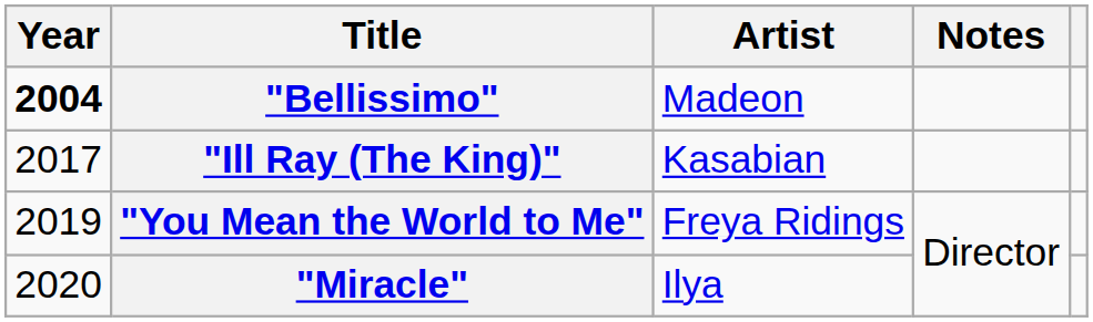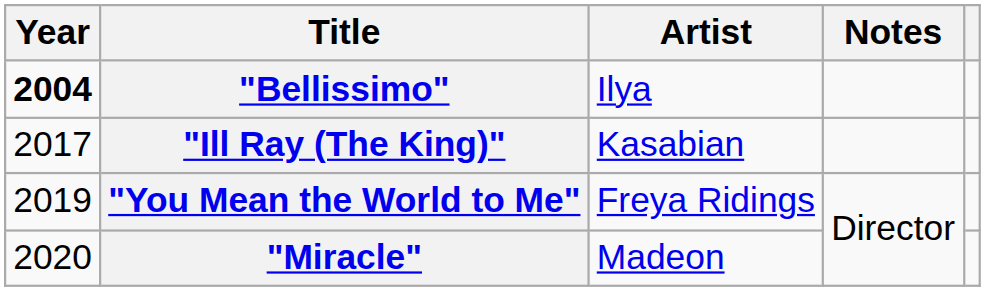 <table class="wikitable plainrowheaders">
 <tr>
 <th scope=col>Year</th>
 <th scope=col>Title</th>
 <th scope=col>Artist</th>
 <th scope=col class="unsortable">Notes</th>
 <th scope=col class="unsortable"></th>
 </tr>
 <tr>
 <td><strong>2004</strong></td>
 <th scope=row><a href='#'>"Bellissimo"</a></th>
-<td><a href='#'>Madeon</a></td>
+<td><a href='#'>Ilya</a></td>
 <td></td>
 <td style="text-align:center;"></td>
 </tr>
 <tr>
 <td>2017</td>
 <th scope=row><a href='#'>"Ill Ray (The King)"</a></th>
 <td><a href='#'>Kasabian</a></td>
 <td></td>
 <td style="text-align:center;"></td>
 </tr>
 <tr>
 <td>2019</td>
 <th scope=row><a href='#'>"You Mean the World to Me"</a></th>
 <td><a href='#'>Freya Ridings</a></td>
 <td rowspan="2">Director</td>
 <td style="text-align:center;"></td>
 </tr>
 <tr>
 <td>2020</td>
 <th scope=row><a href='#'>"Miracle"</a></th>
-<td><a href='#'>Ilya</a></td>
+<td><a href='#'>Madeon</a></td>
 <td style="text-align:center;"></td>
 </tr>
 </table>
